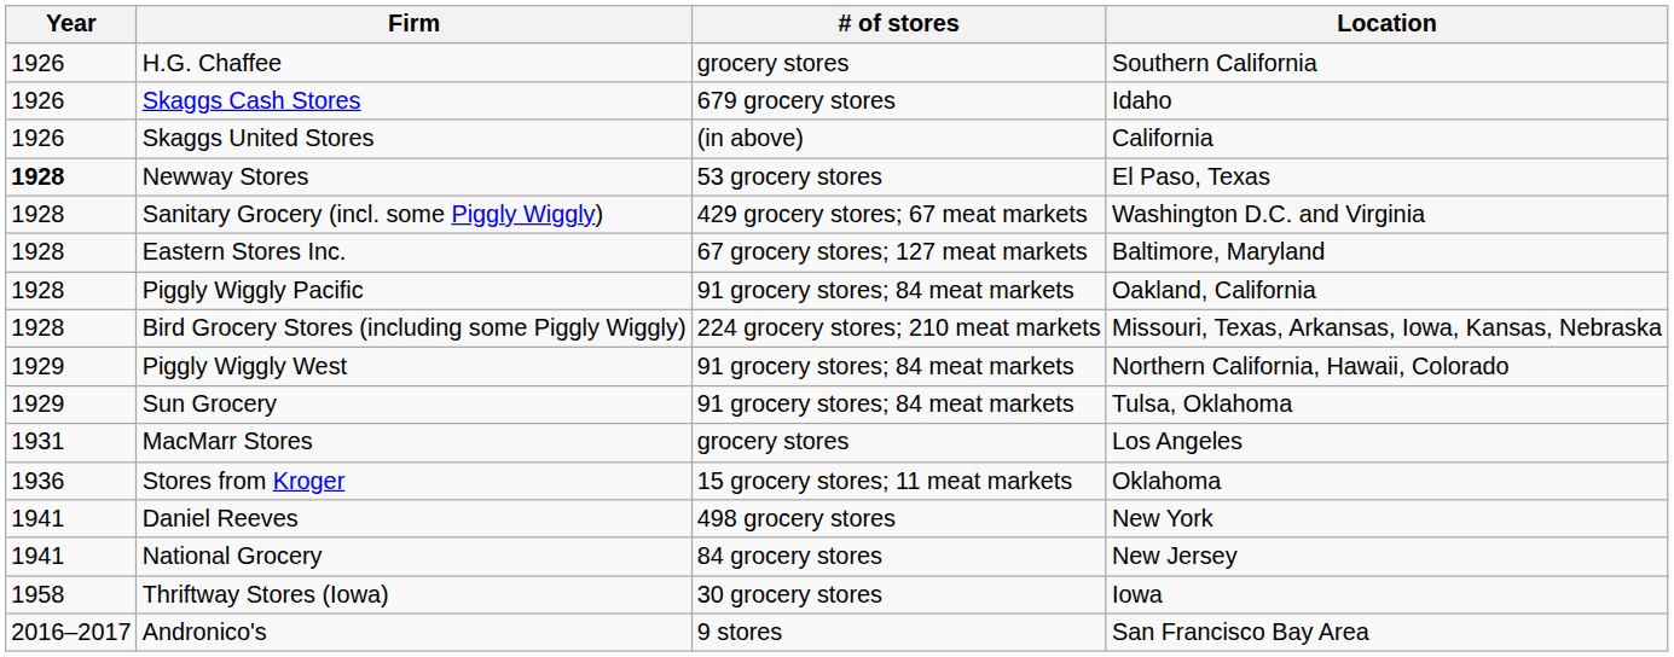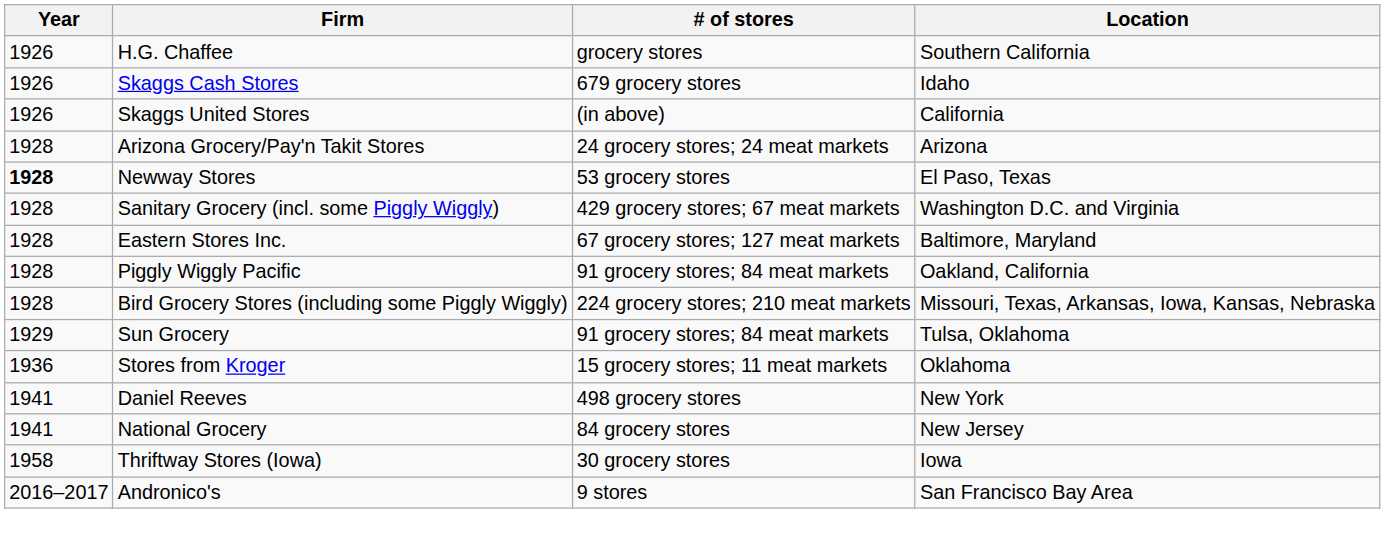 <table class="wikitable">
 <tr>
 <th>Year</th>
 <th>Firm</th>
 <th># of stores</th>
 <th>Location</th>
 </tr>
 <tr>
 <td>1926</td>
 <td>H.G. Chaffee</td>
 <td>grocery stores</td>
 <td>Southern California</td>
 </tr>
 <tr>
 <td>1926</td>
 <td><a href='#'>Skaggs Cash Stores</a></td>
 <td>679 grocery stores</td>
 <td>Idaho</td>
 </tr>
 <tr>
 <td>1926</td>
 <td>Skaggs United Stores</td>
 <td>(in above)</td>
 <td>California</td>
+</tr>
+<tr>
+<td>1928</td>
+<td>Arizona Grocery/Pay'n Takit Stores</td>
+<td>24 grocery stores; 24 meat markets</td>
+<td>Arizona</td>
 </tr>
 <tr>
 <td><strong>1928</strong></td>
 <td>Newway Stores</td>
 <td>53 grocery stores</td>
 <td>El Paso, Texas</td>
 </tr>
 <tr>
 <td>1928</td>
 <td>Sanitary Grocery (incl. some <a href='#'>Piggly Wiggly</a>)</td>
 <td>429 grocery stores; 67 meat markets</td>
 <td>Washington D.C. and Virginia</td>
 </tr>
 <tr>
 <td>1928</td>
 <td>Eastern Stores Inc.</td>
 <td>67 grocery stores; 127 meat markets</td>
 <td>Baltimore, Maryland</td>
 </tr>
 <tr>
 <td>1928</td>
 <td>Piggly Wiggly Pacific</td>
 <td>91 grocery stores; 84 meat markets</td>
 <td>Oakland, California</td>
 </tr>
 <tr>
 <td>1928</td>
 <td>Bird Grocery Stores (including some Piggly Wiggly)</td>
 <td>224 grocery stores; 210 meat markets</td>
 <td>Missouri, Texas, Arkansas, Iowa, Kansas, Nebraska</td>
 </tr>
 <tr>
 <td>1929</td>
-<td>Piggly Wiggly West</td>
-<td>91 grocery stores; 84 meat markets</td>
-<td>Northern California, Hawaii, Colorado</td>
-</tr>
-<tr>
-<td>1929</td>
 <td>Sun Grocery</td>
 <td>91 grocery stores; 84 meat markets</td>
 <td>Tulsa, Oklahoma</td>
-</tr>
-<tr>
-<td>1931</td>
-<td>MacMarr Stores</td>
-<td>grocery stores</td>
-<td>Los Angeles</td>
 </tr>
 <tr>
 <td>1936</td>
 <td>Stores from <a href='#'>Kroger</a></td>
 <td>15 grocery stores; 11 meat markets</td>
 <td>Oklahoma</td>
 </tr>
 <tr>
 <td>1941</td>
 <td>Daniel Reeves</td>
 <td>498 grocery stores</td>
 <td>New York</td>
 </tr>
 <tr>
 <td>1941</td>
 <td>National Grocery</td>
 <td>84 grocery stores</td>
 <td>New Jersey</td>
 </tr>
 <tr>
 <td>1958</td>
 <td>Thriftway Stores (Iowa)</td>
 <td>30 grocery stores</td>
 <td>Iowa</td>
 </tr>
 <tr>
 <td>2016–2017</td>
 <td>Andronico's</td>
 <td>9 stores</td>
 <td>San Francisco Bay Area</td>
 </tr>
 </table>
